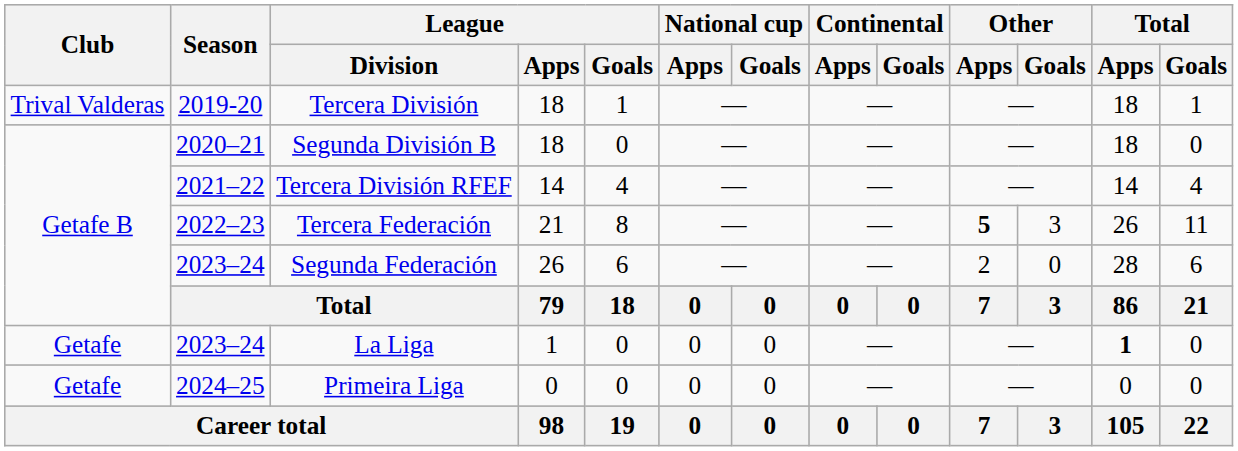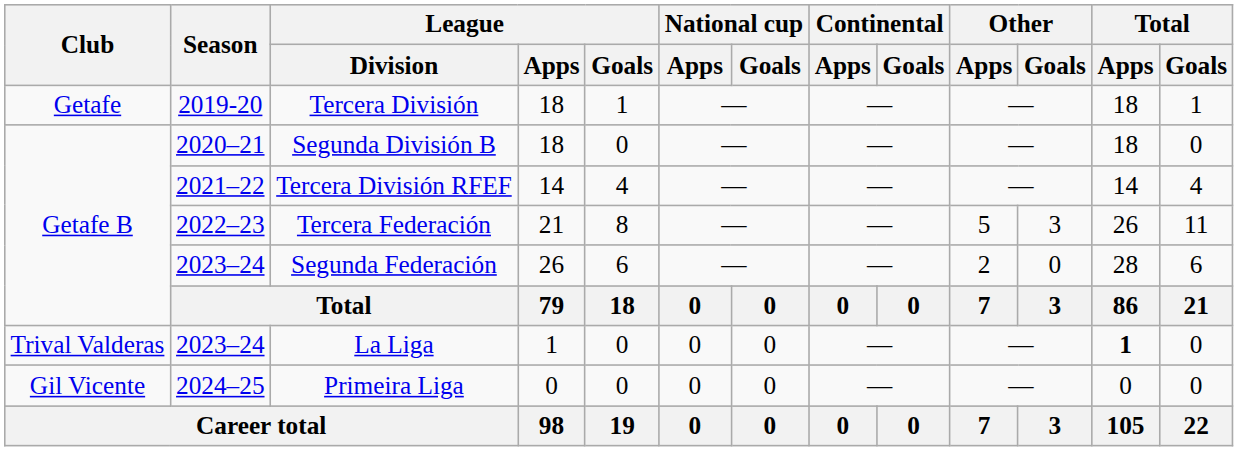 <table class="wikitable" style="text-align:center">
 <tr>
 <th rowspan="2">Club</th>
 <th rowspan="2">Season</th>
 <th colspan="3">League</th>
 <th colspan="2">National cup</th>
 <th colspan="2">Continental</th>
 <th colspan="2">Other</th>
 <th colspan="2">Total</th>
 </tr>
 <tr>
 <th>Division</th>
 <th>Apps</th>
 <th>Goals</th>
 <th>Apps</th>
 <th>Goals</th>
 <th>Apps</th>
 <th>Goals</th>
 <th>Apps</th>
 <th>Goals</th>
 <th>Apps</th>
 <th>Goals</th>
 </tr>
 <tr>
-<td><a href='#'>Trival Valderas</a></td>
+<td><a href='#'>Getafe</a></td>
 <td><a href='#'>2019-20</a></td>
 <td><a href='#'>Tercera División</a></td>
 <td>18</td>
 <td>1</td>
 <td colspan="2">—</td>
 <td colspan="2">—</td>
 <td colspan="2">—</td>
 <td>18</td>
 <td>1</td>
 </tr>
 <tr>
 <td rowspan="5"><a href='#'>Getafe B</a></td>
 <td><a href='#'>2020–21</a></td>
 <td><a href='#'>Segunda División B</a></td>
 <td>18</td>
 <td>0</td>
 <td colspan="2">—</td>
 <td colspan="2">—</td>
 <td colspan="2">—</td>
 <td>18</td>
 <td>0</td>
 </tr>
 <tr>
 <td><a href='#'>2021–22</a></td>
 <td><a href='#'>Tercera División RFEF</a></td>
 <td>14</td>
 <td>4</td>
 <td colspan="2">—</td>
 <td colspan="2">—</td>
 <td colspan="2">—</td>
 <td>14</td>
 <td>4</td>
 </tr>
 <tr>
 <td><a href='#'>2022–23</a></td>
 <td><a href='#'>Tercera Federación</a></td>
 <td>21</td>
 <td>8</td>
 <td colspan="2">—</td>
 <td colspan="2">—</td>
-<td><strong>5</strong></td>
+<td>5</td>
 <td>3</td>
 <td>26</td>
 <td>11</td>
 </tr>
 <tr>
 <td><a href='#'>2023–24</a></td>
 <td><a href='#'>Segunda Federación</a></td>
 <td>26</td>
 <td>6</td>
 <td colspan="2">—</td>
 <td colspan="2">—</td>
 <td>2</td>
 <td>0</td>
 <td>28</td>
 <td>6</td>
 </tr>
 <tr>
 <th colspan="2">Total</th>
 <th>79</th>
 <th>18</th>
 <th>0</th>
 <th>0</th>
 <th>0</th>
 <th>0</th>
 <th>7</th>
 <th>3</th>
 <th>86</th>
 <th>21</th>
 </tr>
 <tr>
-<td><a href='#'>Getafe</a></td>
+<td><a href='#'>Trival Valderas</a></td>
 <td><a href='#'>2023–24</a></td>
 <td><a href='#'>La Liga</a></td>
 <td>1</td>
 <td>0</td>
 <td>0</td>
 <td>0</td>
 <td colspan="2">—</td>
 <td colspan="2">—</td>
 <td><strong>1</strong></td>
 <td>0</td>
 </tr>
 <tr>
-<td><a href='#'>Getafe</a></td>
+<td><a href='#'>Gil Vicente</a></td>
 <td><a href='#'>2024–25</a></td>
 <td><a href='#'>Primeira Liga</a></td>
 <td>0</td>
 <td>0</td>
 <td>0</td>
 <td>0</td>
 <td colspan="2">—</td>
 <td colspan="2">—</td>
 <td>0</td>
 <td>0</td>
 </tr>
 <tr>
 <th colspan="3">Career total</th>
 <th>98</th>
 <th>19</th>
 <th>0</th>
 <th>0</th>
 <th>0</th>
 <th>0</th>
 <th>7</th>
 <th>3</th>
 <th>105</th>
 <th>22</th>
 </tr>
 </table>
